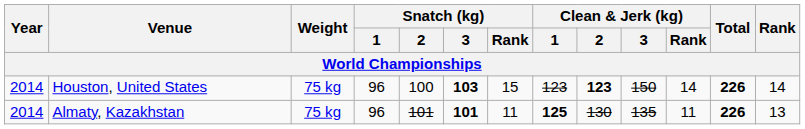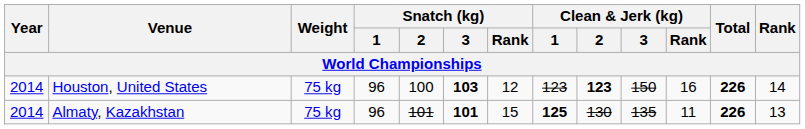 <table class = "wikitable" style="text-align:center;">
 <tr>
 <th rowspan=2 width=40>Year</th>
 <th rowspan=2 width=250>Venue</th>
 <th rowspan=2 width=60>Weight</th>
 <th colspan=4>Snatch (kg)</th>
 <th colspan=4>Clean & Jerk (kg)</th>
 <th rowspan=2 width=40>Total</th>
 <th rowspan=2 width=40>Rank</th>
 </tr>
 <tr>
 <th width=40>1</th>
 <th width=40>2</th>
 <th width=40>3</th>
 <th width=40>Rank</th>
 <th width=40>1</th>
 <th width=40>2</th>
 <th width=40>3</th>
 <th width=40>Rank</th>
 </tr>
 <tr>
 <th colspan=13><a href='#'>World Championships</a></th>
 </tr>
 <tr>
 <td><a href='#'>2014</a></td>
 <td align=left> <a href='#'>Houston</a>, <a href='#'>United States</a></td>
 <td><a href='#'>75 kg</a></td>
 <td>96</td>
 <td>100</td>
 <td><strong>103</strong></td>
-<td>15</td>
+<td>12</td>
 <td><s>123</s></td>
 <td><strong>123</strong></td>
 <td><s>150</s></td>
-<td>14</td>
+<td>16</td>
 <td><strong>226</strong></td>
 <td>14</td>
 </tr>
 <tr>
 <td><a href='#'>2014</a></td>
 <td align=left> <a href='#'>Almaty</a>, <a href='#'>Kazakhstan</a></td>
 <td><a href='#'>75 kg</a></td>
 <td>96</td>
 <td><s>101</s></td>
 <td><strong>101</strong></td>
-<td>11</td>
+<td>15</td>
 <td><strong>125</strong></td>
 <td><s>130</s></td>
 <td><s>135</s></td>
 <td>11</td>
 <td><strong>226</strong></td>
 <td>13</td>
 </tr>
 </table>
